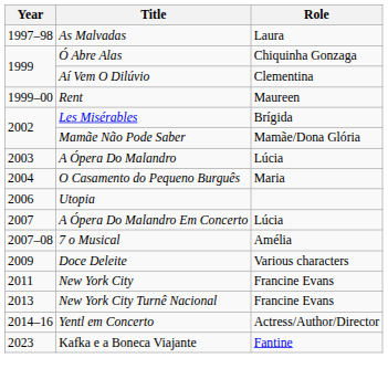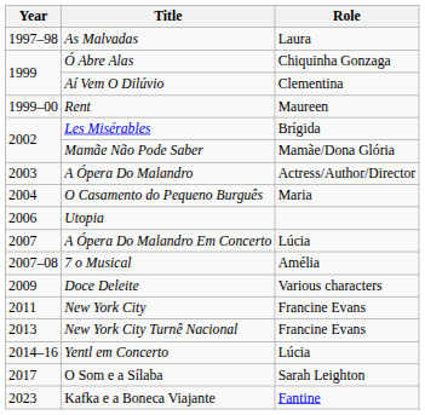 <table class="wikitable">
 <tr>
 <th>Year</th>
 <th>Title</th>
 <th>Role</th>
 </tr>
 <tr>
 <td>1997–98</td>
 <td><em>As Malvadas</em></td>
 <td>Laura</td>
 </tr>
 <tr>
 <td rowspan=2>1999</td>
 <td><em>Ó Abre Alas</em></td>
 <td>Chiquinha Gonzaga</td>
 </tr>
 <tr>
 <td><em>Aí Vem O Dilúvio</em></td>
 <td>Clementina</td>
 </tr>
 <tr>
 <td>1999–00</td>
 <td><em>Rent</em></td>
 <td>Maureen</td>
 </tr>
 <tr>
 <td rowspan=2>2002</td>
 <td><em><a href='#'>Les Misérables</a></em></td>
 <td>Brígida</td>
 </tr>
 <tr>
 <td><em>Mamãe Não Pode Saber</em></td>
 <td>Mamãe/Dona Glória</td>
 </tr>
 <tr>
 <td>2003</td>
 <td><em>A Ópera Do Malandro</em></td>
-<td>Lúcia</td>
+<td>Actress/Author/Director</td>
 </tr>
 <tr>
 <td>2004</td>
 <td><em>O Casamento do Pequeno Burguês</em></td>
 <td>Maria</td>
 </tr>
 <tr>
 <td>2006</td>
 <td><em> Utopia </em></td>
 <td></td>
 </tr>
 <tr>
 <td>2007</td>
 <td><em>A Ópera Do Malandro Em Concerto</em></td>
 <td>Lúcia</td>
 </tr>
 <tr>
 <td>2007–08</td>
 <td><em> 7 o Musical</em></td>
 <td>Amélia</td>
 </tr>
 <tr>
 <td>2009</td>
 <td><em>Doce Deleite</em></td>
 <td>Various characters</td>
 </tr>
 <tr>
 <td>2011</td>
 <td><em>New York City</em></td>
 <td>Francine Evans</td>
 </tr>
 <tr>
 <td>2013</td>
 <td><em>New York City Turnê Nacional</em></td>
 <td>Francine Evans</td>
 </tr>
 <tr>
 <td>2014–16</td>
 <td><em>Yentl em Concerto</em></td>
-<td>Actress/Author/Director</td>
+<td>Lúcia</td>
+</tr>
+<tr>
+<td>2017</td>
+<td>O Som e a Sílaba</td>
+<td>Sarah Leighton</td>
 </tr>
 <tr>
 <td>2023</td>
 <td>Kafka e a Boneca Viajante</td>
 <td><a href='#'>Fantine</a></td>
 </tr>
 </table>
